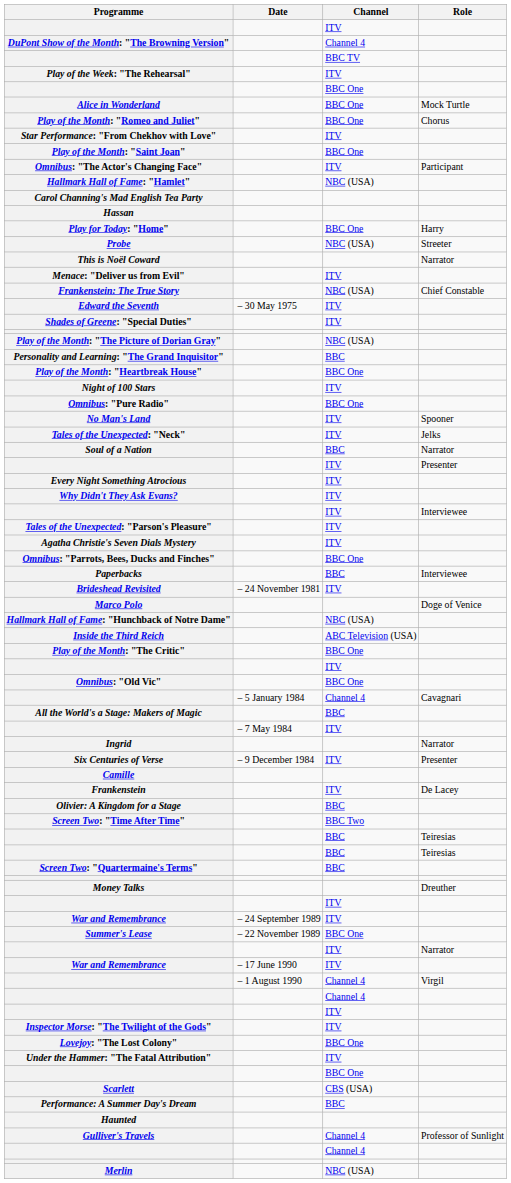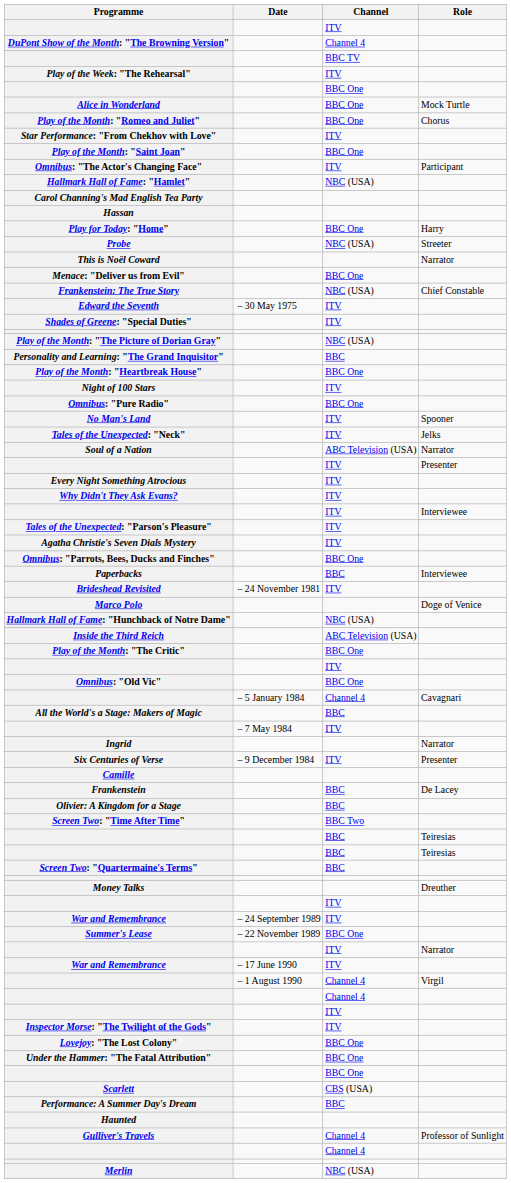 <table class="wikitable plainrowheaders sortable" style="margin-right: 0;">
 <tr>
 <th scope="col">Programme</th>
 <th scope="col">Date</th>
 <th scope="col">Channel</th>
 <th scope="col">Role</th>
 </tr>
 <tr>
 <th scope="row"> </th>
 <td></td>
 <td><a href='#'>ITV</a></td>
 <td></td>
 </tr>
 <tr>
 <th scope="row"><em><a href='#'>DuPont Show of the Month</a></em>: "<a href='#'>The Browning Version</a>"</th>
 <td></td>
 <td><a href='#'>Channel 4</a></td>
 <td></td>
 </tr>
 <tr>
 <th scope="row"></th>
 <td></td>
 <td><a href='#'>BBC TV</a></td>
 <td></td>
 </tr>
 <tr>
 <th scope="row"><em>Play of the Week</em>: "The Rehearsal"</th>
 <td></td>
 <td><a href='#'>ITV</a></td>
 <td></td>
 </tr>
 <tr>
 <th scope="row"></th>
 <td></td>
 <td><a href='#'>BBC One</a></td>
 <td></td>
 </tr>
 <tr>
 <th scope="row"><em><a href='#'>Alice in Wonderland</a></em></th>
 <td></td>
 <td><a href='#'>BBC One</a></td>
 <td>Mock Turtle</td>
 </tr>
 <tr>
 <th scope="row"><em><a href='#'>Play of the Month</a></em>: "<a href='#'>Romeo and Juliet</a>"</th>
 <td></td>
 <td><a href='#'>BBC One</a></td>
 <td>Chorus</td>
 </tr>
 <tr>
 <th scope="row"><em>Star Performance</em>: "From Chekhov with Love"</th>
 <td></td>
 <td><a href='#'>ITV</a></td>
 <td></td>
 </tr>
 <tr>
 <th scope="row"><em><a href='#'>Play of the Month</a></em>: "<a href='#'>Saint Joan</a>"</th>
 <td></td>
 <td><a href='#'>BBC One</a></td>
 <td></td>
 </tr>
 <tr>
 <th scope="row"><a href='#'><em>Omnibus</em></a>: "The Actor's Changing Face"</th>
 <td></td>
 <td><a href='#'>ITV</a></td>
 <td>Participant</td>
 </tr>
 <tr>
 <th scope="row"> <em><a href='#'>Hallmark Hall of Fame</a></em>: "<a href='#'>Hamlet</a>"</th>
 <td></td>
 <td><a href='#'>NBC</a> (USA)</td>
 <td></td>
 </tr>
 <tr>
 <th scope="row"><em>Carol Channing's Mad English Tea Party</em></th>
 <td></td>
 <td></td>
 <td></td>
 </tr>
 <tr>
 <th scope="row"><em>Hassan</em></th>
 <td></td>
 <td></td>
 <td></td>
 </tr>
 <tr>
 <th scope="row"><em><a href='#'>Play for Today</a></em>: "<a href='#'>Home</a>"</th>
 <td></td>
 <td><a href='#'>BBC One</a></td>
 <td>Harry</td>
 </tr>
 <tr>
 <th scope="row"><em><a href='#'>Probe</a></em></th>
 <td></td>
 <td><a href='#'>NBC</a> (USA)</td>
 <td>Streeter</td>
 </tr>
 <tr>
 <th scope="row"><em>This is Noël Coward</em></th>
 <td></td>
 <td></td>
 <td>Narrator</td>
 </tr>
 <tr>
 <th scope="row"><em> Menace</em>: "Deliver us from Evil"</th>
 <td></td>
-<td><a href='#'>ITV</a></td>
+<td><a href='#'>BBC One</a></td>
 <td></td>
 </tr>
 <tr>
 <th scope="row"><em><a href='#'>Frankenstein: The True Story</a></em></th>
 <td></td>
 <td><a href='#'>NBC</a> (USA)</td>
 <td>Chief Constable</td>
 </tr>
 <tr>
 <th scope="row"><em><a href='#'>Edward the Seventh</a></em></th>
 <td> – 30 May 1975</td>
 <td><a href='#'>ITV</a></td>
 <td></td>
 </tr>
 <tr>
 <th scope="row"><em><a href='#'>Shades of Greene</a></em>: "Special Duties"</th>
 <td></td>
 <td><a href='#'>ITV</a></td>
 <td></td>
 </tr>
 <tr>
 <th scope="row"></th>
 <td></td>
 <td></td>
 <td></td>
 </tr>
 <tr>
 <th scope="row"><em><a href='#'>Play of the Month</a></em>: "<a href='#'>The Picture of Dorian Gray</a>"</th>
 <td></td>
 <td><a href='#'>NBC</a> (USA)</td>
 <td></td>
 </tr>
 <tr>
 <th scope="row"><em>Personality and Learning</em>: "<a href='#'>The Grand Inquisitor</a>"</th>
 <td></td>
 <td><a href='#'>BBC</a></td>
 <td></td>
 </tr>
 <tr>
 <th scope="row"><em><a href='#'>Play of the Month</a></em>: "<a href='#'>Heartbreak House</a>"</th>
 <td></td>
 <td><a href='#'>BBC One</a></td>
 <td></td>
 </tr>
 <tr>
 <th scope="row"><em>Night of 100 Stars</em></th>
 <td></td>
 <td><a href='#'>ITV</a></td>
 <td></td>
 </tr>
 <tr>
 <th scope="row"><em><a href='#'>Omnibus</a></em>: "Pure Radio"</th>
 <td></td>
 <td><a href='#'>BBC One</a></td>
 <td></td>
 </tr>
 <tr>
 <th scope="row"><em><a href='#'>No Man's Land</a></em></th>
 <td></td>
 <td><a href='#'>ITV</a></td>
 <td>Spooner</td>
 </tr>
 <tr>
 <th scope="row"><em><a href='#'>Tales of the Unexpected</a></em>: "Neck"</th>
 <td></td>
 <td><a href='#'>ITV</a></td>
 <td>Jelks</td>
 </tr>
 <tr>
 <th scope="row"><em>Soul of a Nation</em></th>
 <td></td>
-<td><a href='#'>BBC</a></td>
+<td><a href='#'>ABC Television</a> (USA)</td>
 <td>Narrator</td>
 </tr>
 <tr>
 <th scope="row"></th>
 <td></td>
 <td><a href='#'>ITV</a></td>
 <td>Presenter</td>
 </tr>
 <tr>
 <th scope="row"><em>Every Night Something Atrocious</em></th>
 <td></td>
 <td><a href='#'>ITV</a></td>
 <td></td>
 </tr>
 <tr>
 <th scope="row"><em><a href='#'>Why Didn't They Ask Evans?</a></em></th>
 <td></td>
 <td><a href='#'>ITV</a></td>
 <td></td>
 </tr>
 <tr>
 <th scope="row"></th>
 <td></td>
 <td><a href='#'>ITV</a></td>
 <td>Interviewee</td>
 </tr>
 <tr>
 <th scope="row"><em><a href='#'>Tales of the Unexpected</a></em>: "Parson's Pleasure"</th>
 <td></td>
 <td><a href='#'>ITV</a></td>
 <td></td>
 </tr>
 <tr>
 <th scope="row"><em>Agatha Christie's Seven Dials Mystery</em></th>
 <td></td>
 <td><a href='#'>ITV</a></td>
 <td></td>
 </tr>
 <tr>
 <th scope="row"><em><a href='#'>Omnibus</a></em>: "Parrots, Bees, Ducks and Finches"</th>
 <td></td>
 <td><a href='#'>BBC One</a></td>
 <td></td>
 </tr>
 <tr>
 <th scope="row"><em>Paperbacks</em></th>
 <td></td>
 <td><a href='#'>BBC</a></td>
 <td>Interviewee</td>
 </tr>
 <tr>
 <th scope="row"><em><a href='#'>Brideshead Revisited</a></em></th>
 <td> – 24 November 1981</td>
 <td><a href='#'>ITV</a></td>
 <td></td>
 </tr>
 <tr>
 <th scope="row"><em><a href='#'>Marco Polo</a></em></th>
 <td></td>
 <td></td>
 <td>Doge of Venice</td>
 </tr>
 <tr>
 <th scope="row"><em><a href='#'>Hallmark Hall of Fame</a></em>: "Hunchback of Notre Dame"</th>
 <td></td>
 <td><a href='#'>NBC</a> (USA)</td>
 <td></td>
 </tr>
 <tr>
 <th scope="row"><em><a href='#'>Inside the Third Reich</a></em></th>
 <td></td>
 <td><a href='#'>ABC Television</a> (USA)</td>
 <td></td>
 </tr>
 <tr>
 <th scope="row"><em><a href='#'>Play of the Month</a></em>: "The Critic"</th>
 <td></td>
 <td><a href='#'>BBC One</a></td>
 <td></td>
 </tr>
 <tr>
 <th scope="row"></th>
 <td></td>
 <td><a href='#'>ITV</a></td>
 <td></td>
 </tr>
 <tr>
 <th scope="row"><em><a href='#'>Omnibus</a></em>: "Old Vic"</th>
 <td></td>
 <td><a href='#'>BBC One</a></td>
 <td></td>
 </tr>
 <tr>
 <th scope="row"></th>
 <td> – 5 January 1984</td>
 <td><a href='#'>Channel 4</a></td>
 <td>Cavagnari</td>
 </tr>
 <tr>
 <th scope="row"><em>All the World's a Stage: Makers of Magic</em></th>
 <td></td>
 <td><a href='#'>BBC</a></td>
 <td></td>
 </tr>
 <tr>
 <th scope="row"></th>
 <td> – 7 May 1984</td>
 <td><a href='#'>ITV</a></td>
 <td></td>
 </tr>
 <tr>
 <th scope="row"><em>Ingrid</em></th>
 <td></td>
 <td></td>
 <td>Narrator</td>
 </tr>
 <tr>
 <th scope="row"><em>Six Centuries of Verse</em></th>
 <td> – 9 December 1984</td>
 <td><a href='#'>ITV</a></td>
 <td>Presenter</td>
 </tr>
 <tr>
 <th scope="row"><em><a href='#'>Camille</a></em></th>
 <td></td>
 <td></td>
 <td></td>
 </tr>
 <tr>
 <th scope="row"><em>Frankenstein</em></th>
 <td></td>
-<td><a href='#'>ITV</a></td>
+<td><a href='#'>BBC</a></td>
 <td>De Lacey</td>
 </tr>
 <tr>
 <th scope="row"><em>Olivier: A Kingdom for a Stage</em></th>
 <td></td>
 <td><a href='#'>BBC</a></td>
 <td></td>
 </tr>
 <tr>
 <th scope="row"><em><a href='#'>Screen Two</a></em>: "<a href='#'>Time After Time</a>"</th>
 <td></td>
 <td><a href='#'>BBC Two</a></td>
 <td></td>
 </tr>
 <tr>
 <th scope="row"></th>
 <td></td>
 <td><a href='#'>BBC</a></td>
 <td>Teiresias</td>
 </tr>
 <tr>
 <th scope="row"></th>
 <td></td>
 <td><a href='#'>BBC</a></td>
 <td>Teiresias</td>
 </tr>
 <tr>
 <th scope="row"><em><a href='#'>Screen Two</a></em>: "<a href='#'>Quartermaine's Terms</a>"</th>
 <td></td>
 <td><a href='#'>BBC</a></td>
 <td></td>
 </tr>
 <tr>
 <th scope="row"></th>
 <td></td>
 <td></td>
 <td></td>
 </tr>
 <tr>
 <th scope="row"><em>Money Talks</em></th>
 <td></td>
 <td></td>
 <td>Dreuther</td>
 </tr>
 <tr>
 <th scope="row"></th>
 <td></td>
 <td><a href='#'>ITV</a></td>
 <td></td>
 </tr>
 <tr>
 <th scope="row"><em><a href='#'>War and Remembrance</a></em></th>
 <td> – 24 September 1989</td>
 <td><a href='#'>ITV</a></td>
 <td></td>
 </tr>
 <tr>
 <th scope="row"><em><a href='#'>Summer's Lease</a></em></th>
 <td> – 22 November 1989</td>
 <td><a href='#'>BBC One</a></td>
 <td></td>
 </tr>
 <tr>
 <th scope="row"></th>
 <td></td>
 <td><a href='#'>ITV</a></td>
 <td>Narrator</td>
 </tr>
 <tr>
 <th scope="row"><em><a href='#'>War and Remembrance</a></em></th>
 <td> – 17 June 1990</td>
 <td><a href='#'>ITV</a></td>
 <td></td>
 </tr>
 <tr>
 <th scope="row"></th>
 <td> – 1 August 1990</td>
 <td><a href='#'>Channel 4</a></td>
 <td>Virgil</td>
 </tr>
 <tr>
 <th scope="row"></th>
 <td></td>
 <td><a href='#'>Channel 4</a></td>
 <td></td>
 </tr>
 <tr>
 <th scope="row"></th>
 <td></td>
 <td><a href='#'>ITV</a></td>
 <td></td>
 </tr>
 <tr>
 <th scope="row"><em><a href='#'>Inspector Morse</a></em>: "<a href='#'>The Twilight of the Gods</a>"</th>
 <td></td>
 <td><a href='#'>ITV</a></td>
 <td></td>
 </tr>
 <tr>
 <th scope="row"><em><a href='#'>Lovejoy</a></em>: "The Lost Colony"</th>
 <td></td>
 <td><a href='#'>BBC One</a></td>
 <td></td>
 </tr>
 <tr>
 <th scope="row"><em>Under the Hammer</em>: "The Fatal Attribution"</th>
 <td></td>
-<td><a href='#'>ITV</a></td>
+<td><a href='#'>BBC One</a></td>
 <td></td>
 </tr>
 <tr>
 <th scope="row"></th>
 <td></td>
 <td><a href='#'>BBC One</a></td>
 <td></td>
 </tr>
 <tr>
 <th scope="row"><em><a href='#'>Scarlett</a></em></th>
 <td></td>
 <td><a href='#'>CBS</a> (USA)</td>
 <td></td>
 </tr>
 <tr>
 <th scope="row"><em>Performance: A Summer Day's Dream</em></th>
 <td></td>
 <td><a href='#'>BBC</a></td>
 <td></td>
 </tr>
 <tr>
 <th scope="row"><em>Haunted</em></th>
 <td></td>
 <td></td>
 <td></td>
 </tr>
 <tr>
 <th scope="row"><em><a href='#'>Gulliver's Travels</a></em></th>
 <td></td>
 <td><a href='#'>Channel 4</a></td>
 <td>Professor of Sunlight</td>
 </tr>
 <tr>
 <th scope="row"></th>
 <td></td>
 <td><a href='#'>Channel 4</a></td>
 <td></td>
 </tr>
 <tr>
 <th scope="row"></th>
 <td></td>
 <td></td>
 <td></td>
 </tr>
 <tr>
 <th scope="row"><em><a href='#'>Merlin</a></em></th>
 <td></td>
 <td><a href='#'>NBC</a> (USA)</td>
 <td></td>
 </tr>
 </table>
